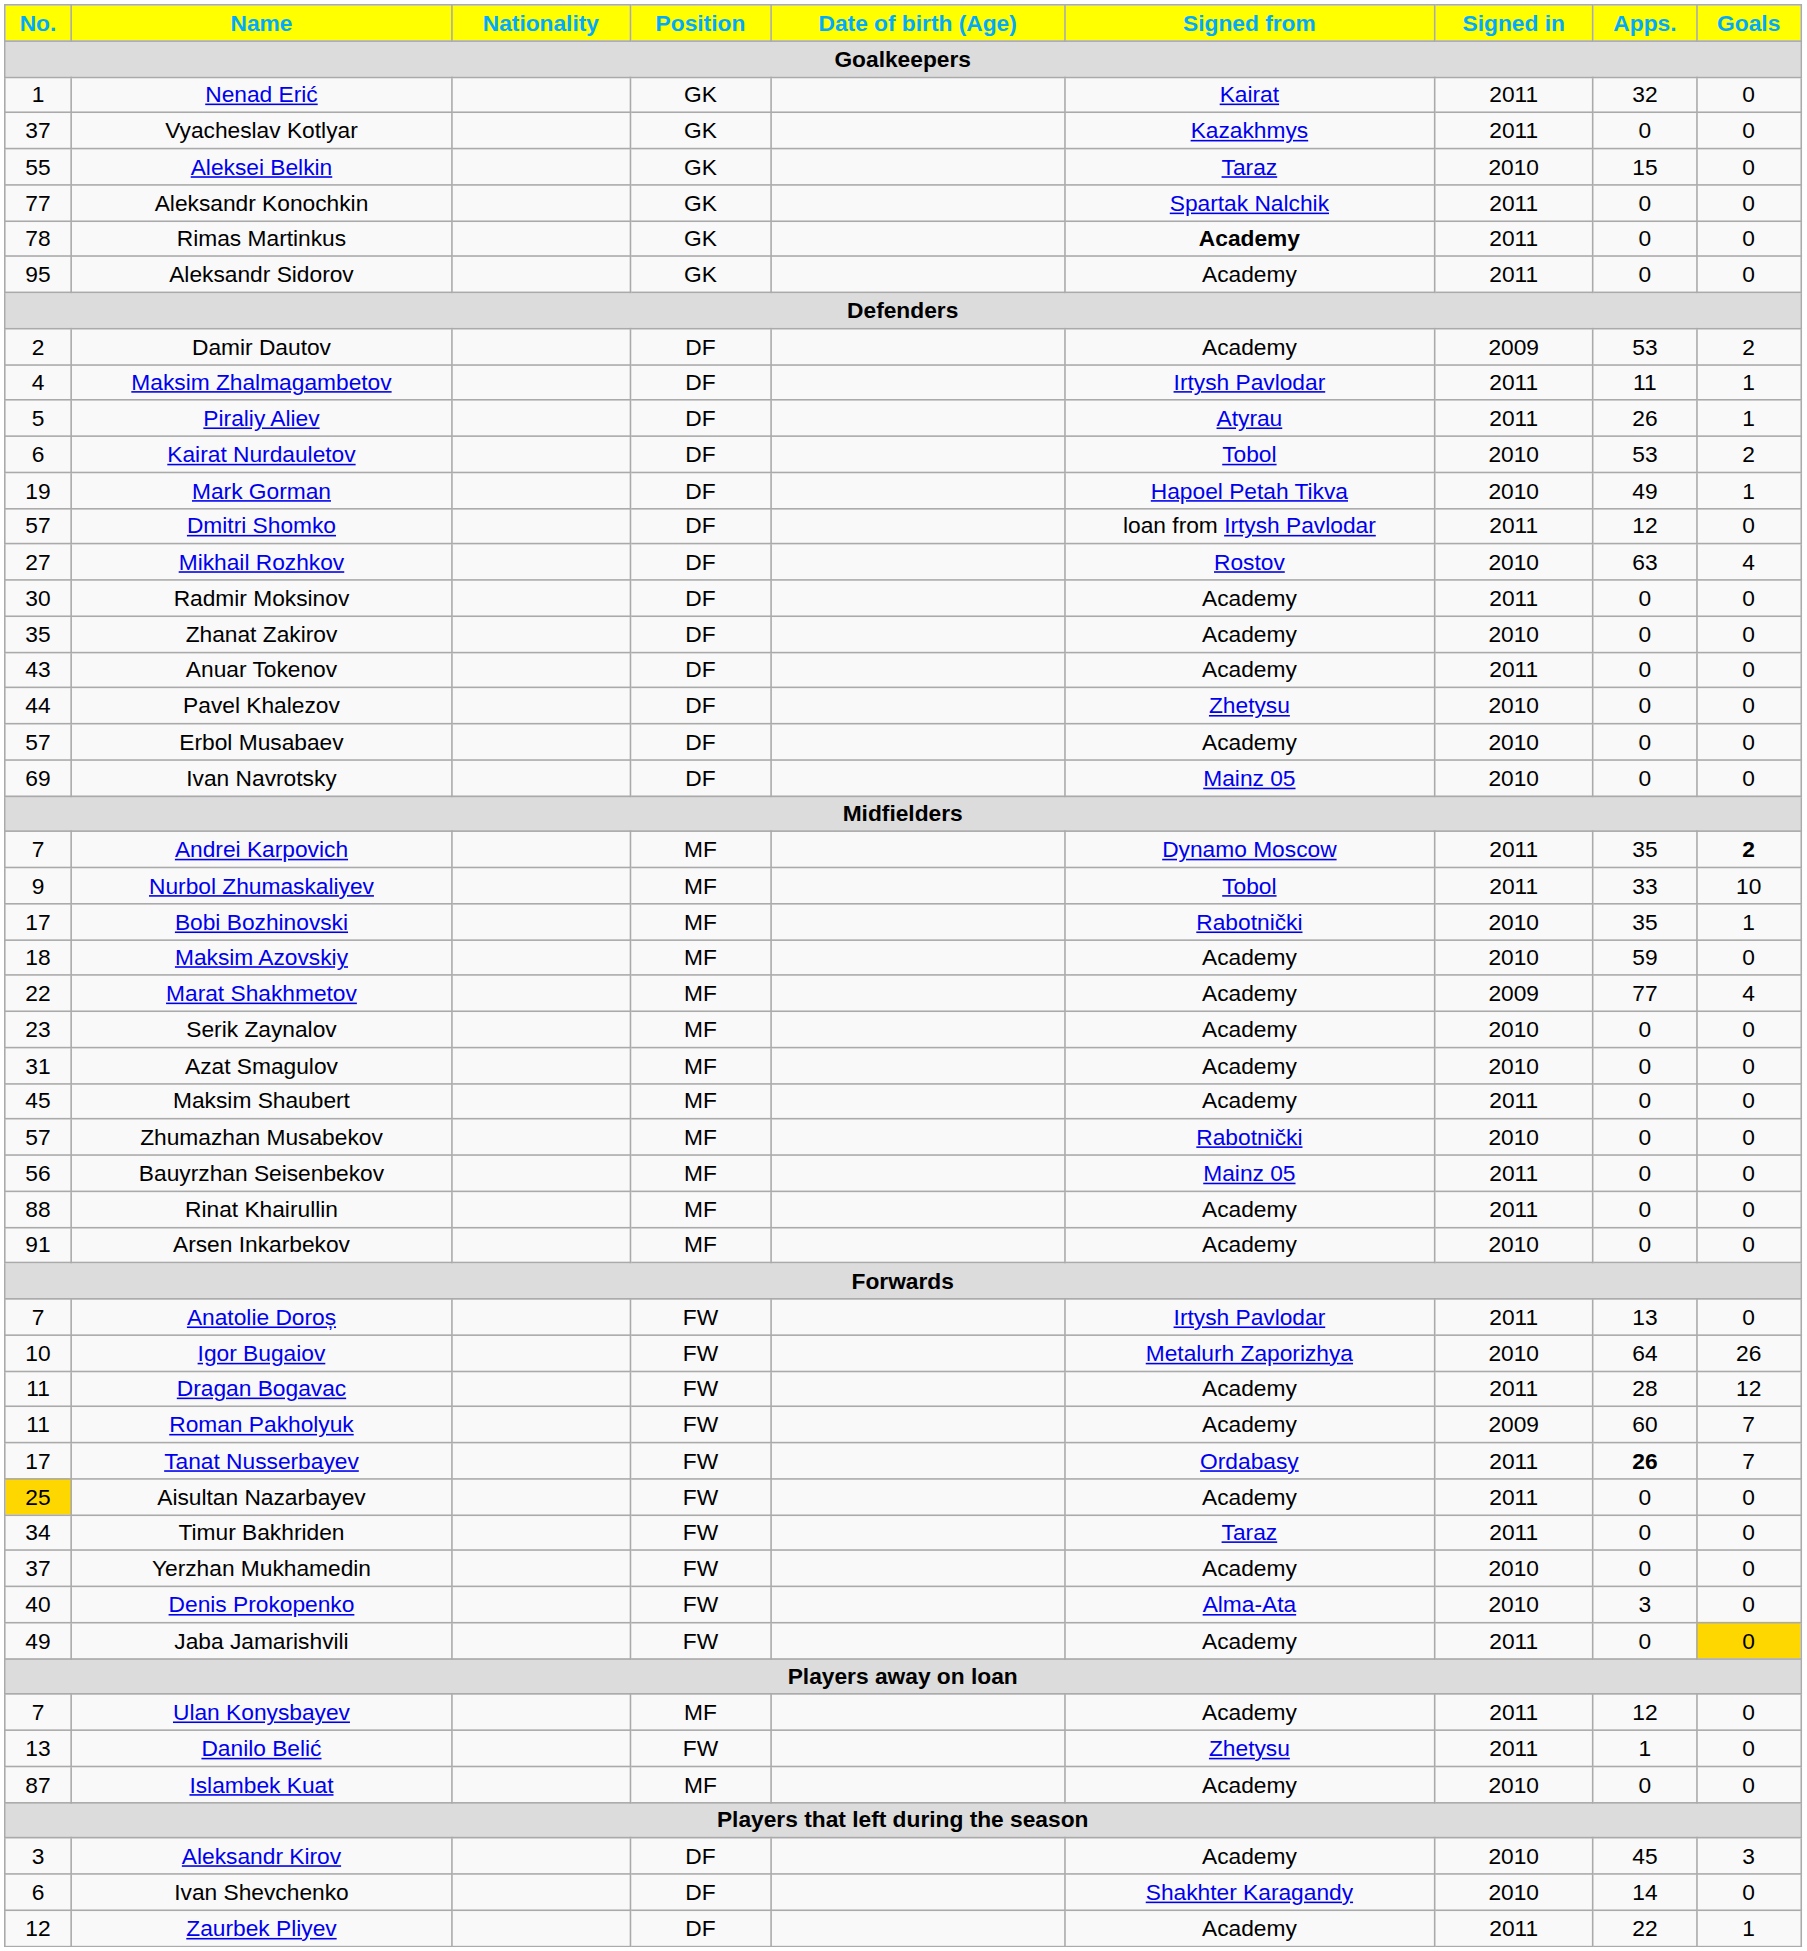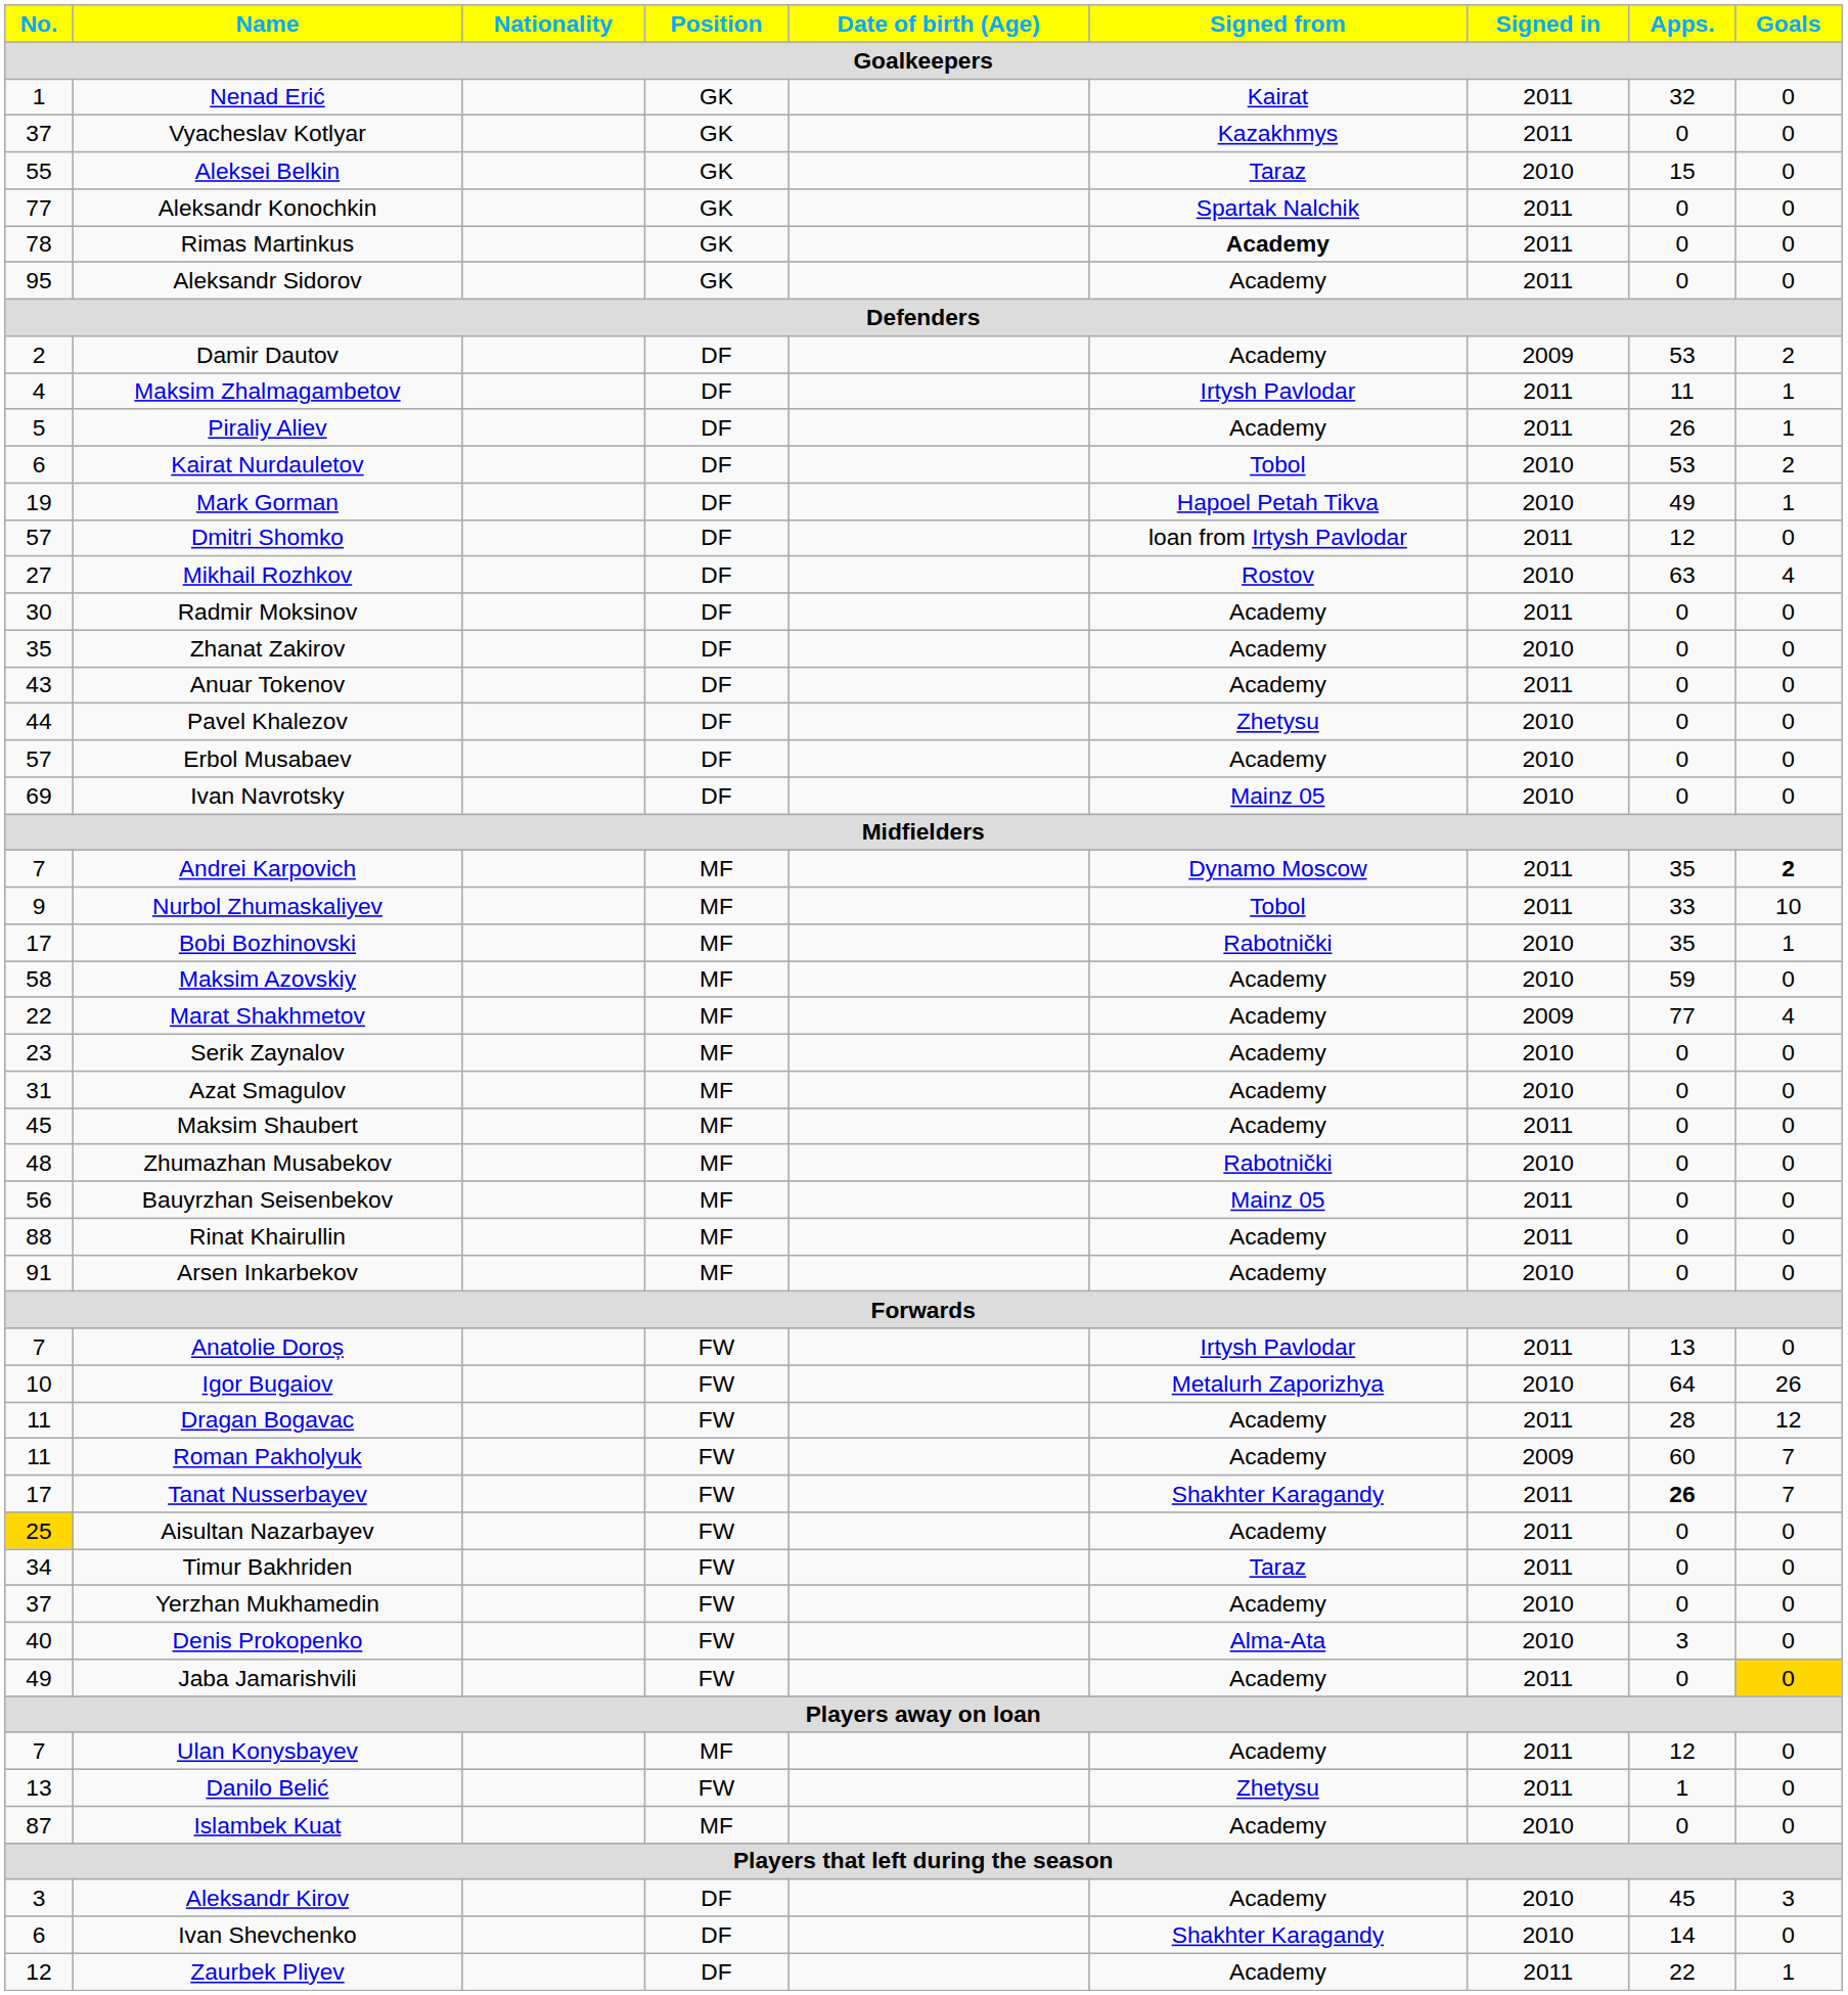 <table class="wikitable"  style="text-align:center; font-size:90%; width:90%;">
 <tr>
 <th style="background:#ffff00; color:#00AAFF; text-align:center;">No.</th>
 <th style="background:#ffff00; color:#00AAFF; text-align:center;">Name</th>
 <th style="background:#ffff00; color:#00AAFF; text-align:center;">Nationality</th>
 <th style="background:#ffff00; color:#00AAFF; text-align:center;">Position</th>
 <th style="background:#ffff00; color:#00AAFF; text-align:center;">Date of birth (Age)</th>
 <th style="background:#ffff00; color:#00AAFF; text-align:center;">Signed from</th>
 <th style="background:#ffff00; color:#00AAFF; text-align:center;">Signed in</th>
 <th style="background:#ffff00; color:#00AAFF; text-align:center;">Apps.</th>
 <th style="background:#ffff00; color:#00AAFF; text-align:center;">Goals</th>
 </tr>
 <tr>
 <th colspan="11"  style="background:#dcdcdc; text-align:center;">Goalkeepers</th>
 </tr>
 <tr>
 <td>1</td>
 <td><a href='#'>Nenad Erić</a></td>
 <td></td>
 <td>GK</td>
 <td></td>
 <td><a href='#'>Kairat</a></td>
 <td>2011</td>
 <td>32</td>
 <td>0</td>
 </tr>
 <tr>
 <td>37</td>
 <td>Vyacheslav Kotlyar</td>
 <td></td>
 <td>GK</td>
 <td></td>
 <td><a href='#'>Kazakhmys</a></td>
 <td>2011</td>
 <td>0</td>
 <td>0</td>
 </tr>
 <tr>
 <td>55</td>
 <td><a href='#'>Aleksei Belkin</a></td>
 <td></td>
 <td>GK</td>
 <td></td>
 <td><a href='#'>Taraz</a></td>
 <td>2010</td>
 <td>15</td>
 <td>0</td>
 </tr>
 <tr>
 <td>77</td>
 <td>Aleksandr Konochkin</td>
 <td></td>
 <td>GK</td>
 <td></td>
 <td><a href='#'>Spartak Nalchik</a></td>
 <td>2011</td>
 <td>0</td>
 <td>0</td>
 </tr>
 <tr>
 <td>78</td>
 <td>Rimas Martinkus</td>
 <td></td>
 <td>GK</td>
 <td></td>
 <td><strong>Academy</strong></td>
 <td>2011</td>
 <td>0</td>
 <td>0</td>
 </tr>
 <tr>
 <td>95</td>
 <td>Aleksandr Sidorov</td>
 <td></td>
 <td>GK</td>
 <td></td>
 <td>Academy</td>
 <td>2011</td>
 <td>0</td>
 <td>0</td>
 </tr>
 <tr>
 <th colspan="11"  style="background:#dcdcdc; text-align:center;">Defenders</th>
 </tr>
 <tr>
 <td>2</td>
 <td>Damir Dautov</td>
 <td></td>
 <td>DF</td>
 <td></td>
 <td>Academy</td>
 <td>2009</td>
 <td>53</td>
 <td>2</td>
 </tr>
 <tr>
 <td>4</td>
 <td><a href='#'>Maksim Zhalmagambetov</a></td>
 <td></td>
 <td>DF</td>
 <td></td>
 <td><a href='#'>Irtysh Pavlodar</a></td>
 <td>2011</td>
 <td>11</td>
 <td>1</td>
 </tr>
 <tr>
 <td>5</td>
 <td><a href='#'>Piraliy Aliev</a></td>
 <td></td>
 <td>DF</td>
 <td></td>
-<td><a href='#'>Atyrau</a></td>
+<td>Academy</td>
 <td>2011</td>
 <td>26</td>
 <td>1</td>
 </tr>
 <tr>
 <td>6</td>
 <td><a href='#'>Kairat Nurdauletov</a></td>
 <td></td>
 <td>DF</td>
 <td></td>
 <td><a href='#'>Tobol</a></td>
 <td>2010</td>
 <td>53</td>
 <td>2</td>
 </tr>
 <tr>
 <td>19</td>
 <td><a href='#'>Mark Gorman</a></td>
 <td></td>
 <td>DF</td>
 <td></td>
 <td><a href='#'>Hapoel Petah Tikva</a></td>
 <td>2010</td>
 <td>49</td>
 <td>1</td>
 </tr>
 <tr>
 <td>57</td>
 <td><a href='#'>Dmitri Shomko</a></td>
 <td></td>
 <td>DF</td>
 <td></td>
 <td>loan from <a href='#'>Irtysh Pavlodar</a></td>
 <td>2011</td>
 <td>12</td>
 <td>0</td>
 </tr>
 <tr>
 <td>27</td>
 <td><a href='#'>Mikhail Rozhkov</a></td>
 <td></td>
 <td>DF</td>
 <td></td>
 <td><a href='#'>Rostov</a></td>
 <td>2010</td>
 <td>63</td>
 <td>4</td>
 </tr>
 <tr>
 <td>30</td>
 <td>Radmir Moksinov</td>
 <td></td>
 <td>DF</td>
 <td></td>
 <td>Academy</td>
 <td>2011</td>
 <td>0</td>
 <td>0</td>
 </tr>
 <tr>
 <td>35</td>
 <td>Zhanat Zakirov</td>
 <td></td>
 <td>DF</td>
 <td></td>
 <td>Academy</td>
 <td>2010</td>
 <td>0</td>
 <td>0</td>
 </tr>
 <tr>
 <td>43</td>
 <td>Anuar Tokenov</td>
 <td></td>
 <td>DF</td>
 <td></td>
 <td>Academy</td>
 <td>2011</td>
 <td>0</td>
 <td>0</td>
 </tr>
 <tr>
 <td>44</td>
 <td>Pavel Khalezov</td>
 <td></td>
 <td>DF</td>
 <td></td>
 <td><a href='#'>Zhetysu</a></td>
 <td>2010</td>
 <td>0</td>
 <td>0</td>
 </tr>
 <tr>
 <td>57</td>
 <td>Erbol Musabaev</td>
 <td></td>
 <td>DF</td>
 <td></td>
 <td>Academy</td>
 <td>2010</td>
 <td>0</td>
 <td>0</td>
 </tr>
 <tr>
 <td>69</td>
 <td>Ivan Navrotsky</td>
 <td></td>
 <td>DF</td>
 <td></td>
 <td><a href='#'>Mainz 05</a></td>
 <td>2010</td>
 <td>0</td>
 <td>0</td>
 </tr>
 <tr>
 <th colspan="11"  style="background:#dcdcdc; text-align:center;">Midfielders</th>
 </tr>
 <tr>
 <td>7</td>
 <td><a href='#'>Andrei Karpovich</a></td>
 <td></td>
 <td>MF</td>
 <td></td>
 <td><a href='#'>Dynamo Moscow</a></td>
 <td>2011</td>
 <td>35</td>
 <td><strong>2</strong></td>
 </tr>
 <tr>
 <td>9</td>
 <td><a href='#'>Nurbol Zhumaskaliyev</a></td>
 <td></td>
 <td>MF</td>
 <td></td>
 <td><a href='#'>Tobol</a></td>
 <td>2011</td>
 <td>33</td>
 <td>10</td>
 </tr>
 <tr>
 <td>17</td>
 <td><a href='#'>Bobi Bozhinovski</a></td>
 <td></td>
 <td>MF</td>
 <td></td>
 <td><a href='#'>Rabotnički</a></td>
 <td>2010</td>
 <td>35</td>
 <td>1</td>
 </tr>
 <tr>
-<td>18</td>
+<td>58</td>
 <td><a href='#'>Maksim Azovskiy</a></td>
 <td></td>
 <td>MF</td>
 <td></td>
 <td>Academy</td>
 <td>2010</td>
 <td>59</td>
 <td>0</td>
 </tr>
 <tr>
 <td>22</td>
 <td><a href='#'>Marat Shakhmetov</a></td>
 <td></td>
 <td>MF</td>
 <td></td>
 <td>Academy</td>
 <td>2009</td>
 <td>77</td>
 <td>4</td>
 </tr>
 <tr>
 <td>23</td>
 <td>Serik Zaynalov</td>
 <td></td>
 <td>MF</td>
 <td></td>
 <td>Academy</td>
 <td>2010</td>
 <td>0</td>
 <td>0</td>
 </tr>
 <tr>
 <td>31</td>
 <td>Azat Smagulov</td>
 <td></td>
 <td>MF</td>
 <td></td>
 <td>Academy</td>
 <td>2010</td>
 <td>0</td>
 <td>0</td>
 </tr>
 <tr>
 <td>45</td>
 <td>Maksim Shaubert</td>
 <td></td>
 <td>MF</td>
 <td></td>
 <td>Academy</td>
 <td>2011</td>
 <td>0</td>
 <td>0</td>
 </tr>
 <tr>
-<td>57</td>
+<td>48</td>
 <td>Zhumazhan Musabekov</td>
 <td></td>
 <td>MF</td>
 <td></td>
 <td><a href='#'>Rabotnički</a></td>
 <td>2010</td>
 <td>0</td>
 <td>0</td>
 </tr>
 <tr>
 <td>56</td>
 <td>Bauyrzhan Seisenbekov</td>
 <td></td>
 <td>MF</td>
 <td></td>
 <td><a href='#'>Mainz 05</a></td>
 <td>2011</td>
 <td>0</td>
 <td>0</td>
 </tr>
 <tr>
 <td>88</td>
 <td>Rinat Khairullin</td>
 <td></td>
 <td>MF</td>
 <td></td>
 <td>Academy</td>
 <td>2011</td>
 <td>0</td>
 <td>0</td>
 </tr>
 <tr>
 <td>91</td>
 <td>Arsen Inkarbekov</td>
 <td></td>
 <td>MF</td>
 <td></td>
 <td>Academy</td>
 <td>2010</td>
 <td>0</td>
 <td>0</td>
 </tr>
 <tr>
 <th colspan="11"  style="background:#dcdcdc; text-align:center;">Forwards</th>
 </tr>
 <tr>
 <td>7</td>
 <td><a href='#'>Anatolie Doroș</a></td>
 <td></td>
 <td>FW</td>
 <td></td>
 <td><a href='#'>Irtysh Pavlodar</a></td>
 <td>2011</td>
 <td>13</td>
 <td>0</td>
 </tr>
 <tr>
 <td>10</td>
 <td><a href='#'>Igor Bugaiov</a></td>
 <td></td>
 <td>FW</td>
 <td></td>
 <td><a href='#'>Metalurh Zaporizhya</a></td>
 <td>2010</td>
 <td>64</td>
 <td>26</td>
 </tr>
 <tr>
 <td>11</td>
 <td><a href='#'>Dragan Bogavac</a></td>
 <td></td>
 <td>FW</td>
 <td></td>
 <td>Academy</td>
 <td>2011</td>
 <td>28</td>
 <td>12</td>
 </tr>
 <tr>
 <td>11</td>
 <td><a href='#'>Roman Pakholyuk</a></td>
 <td></td>
 <td>FW</td>
 <td></td>
 <td>Academy</td>
 <td>2009</td>
 <td>60</td>
 <td>7</td>
 </tr>
 <tr>
 <td>17</td>
 <td><a href='#'>Tanat Nusserbayev</a></td>
 <td></td>
 <td>FW</td>
 <td></td>
-<td><a href='#'>Ordabasy</a></td>
+<td><a href='#'>Shakhter Karagandy</a></td>
 <td>2011</td>
 <td><strong>26</strong></td>
 <td>7</td>
 </tr>
 <tr>
 <td style="background: gold;">25</td>
 <td>Aisultan Nazarbayev</td>
 <td></td>
 <td>FW</td>
 <td></td>
 <td>Academy</td>
 <td>2011</td>
 <td>0</td>
 <td>0</td>
 </tr>
 <tr>
 <td>34</td>
 <td>Timur Bakhriden</td>
 <td></td>
 <td>FW</td>
 <td></td>
 <td><a href='#'>Taraz</a></td>
 <td>2011</td>
 <td>0</td>
 <td>0</td>
 </tr>
 <tr>
 <td>37</td>
 <td>Yerzhan Mukhamedin</td>
 <td></td>
 <td>FW</td>
 <td></td>
 <td>Academy</td>
 <td>2010</td>
 <td>0</td>
 <td>0</td>
 </tr>
 <tr>
 <td>40</td>
 <td><a href='#'>Denis Prokopenko</a></td>
 <td></td>
 <td>FW</td>
 <td></td>
 <td><a href='#'>Alma-Ata</a></td>
 <td>2010</td>
 <td>3</td>
 <td>0</td>
 </tr>
 <tr>
 <td>49</td>
 <td>Jaba Jamarishvili</td>
 <td></td>
 <td>FW</td>
 <td></td>
 <td>Academy</td>
 <td>2011</td>
 <td>0</td>
 <td style="background: gold;">0</td>
 </tr>
 <tr>
 <th colspan="11"  style="background:#dcdcdc; text-align:center;">Players away on loan</th>
 </tr>
 <tr>
 <td>7</td>
 <td><a href='#'>Ulan Konysbayev</a></td>
 <td></td>
 <td>MF</td>
 <td></td>
 <td>Academy</td>
 <td>2011</td>
 <td>12</td>
 <td>0</td>
 </tr>
 <tr>
 <td>13</td>
 <td><a href='#'>Danilo Belić</a></td>
 <td></td>
 <td>FW</td>
 <td></td>
 <td><a href='#'>Zhetysu</a></td>
 <td>2011</td>
 <td>1</td>
 <td>0</td>
 </tr>
 <tr>
 <td>87</td>
 <td><a href='#'>Islambek Kuat</a></td>
 <td></td>
 <td>MF</td>
 <td></td>
 <td>Academy</td>
 <td>2010</td>
 <td>0</td>
 <td>0</td>
 </tr>
 <tr>
 <th colspan="11"  style="background:#dcdcdc; text-align:center;">Players that left during the season</th>
 </tr>
 <tr>
 <td>3</td>
 <td><a href='#'>Aleksandr Kirov</a></td>
 <td></td>
 <td>DF</td>
 <td></td>
 <td>Academy</td>
 <td>2010</td>
 <td>45</td>
 <td>3</td>
 </tr>
 <tr>
 <td>6</td>
 <td>Ivan Shevchenko</td>
 <td></td>
 <td>DF</td>
 <td></td>
 <td><a href='#'>Shakhter Karagandy</a></td>
 <td>2010</td>
 <td>14</td>
 <td>0</td>
 </tr>
 <tr>
 <td>12</td>
 <td><a href='#'>Zaurbek Pliyev</a></td>
 <td></td>
 <td>DF</td>
 <td></td>
 <td>Academy</td>
 <td>2011</td>
 <td>22</td>
 <td>1</td>
 </tr>
 </table>
